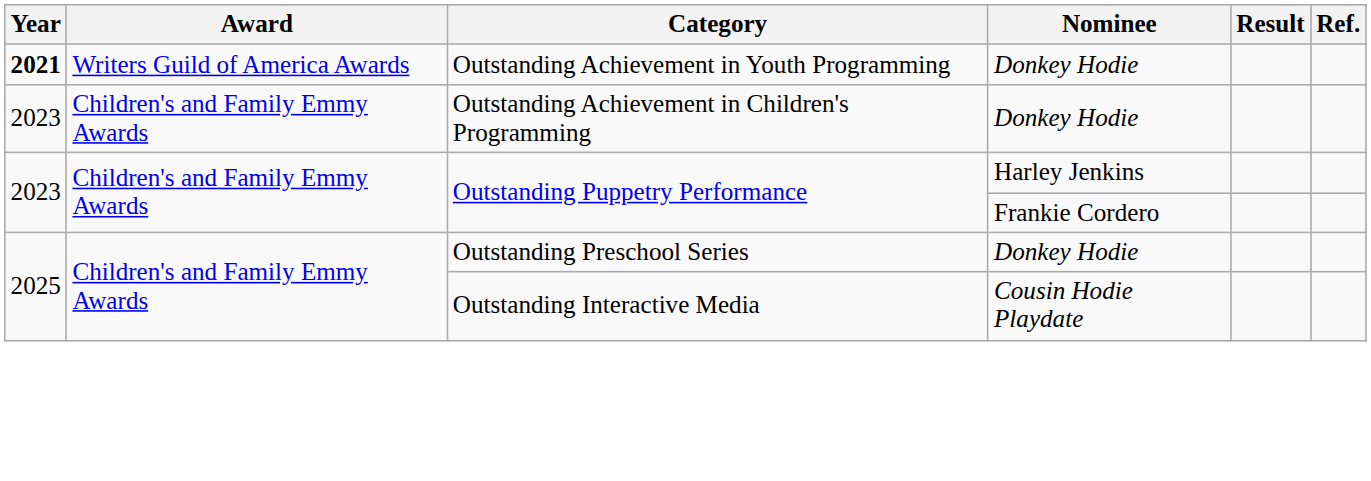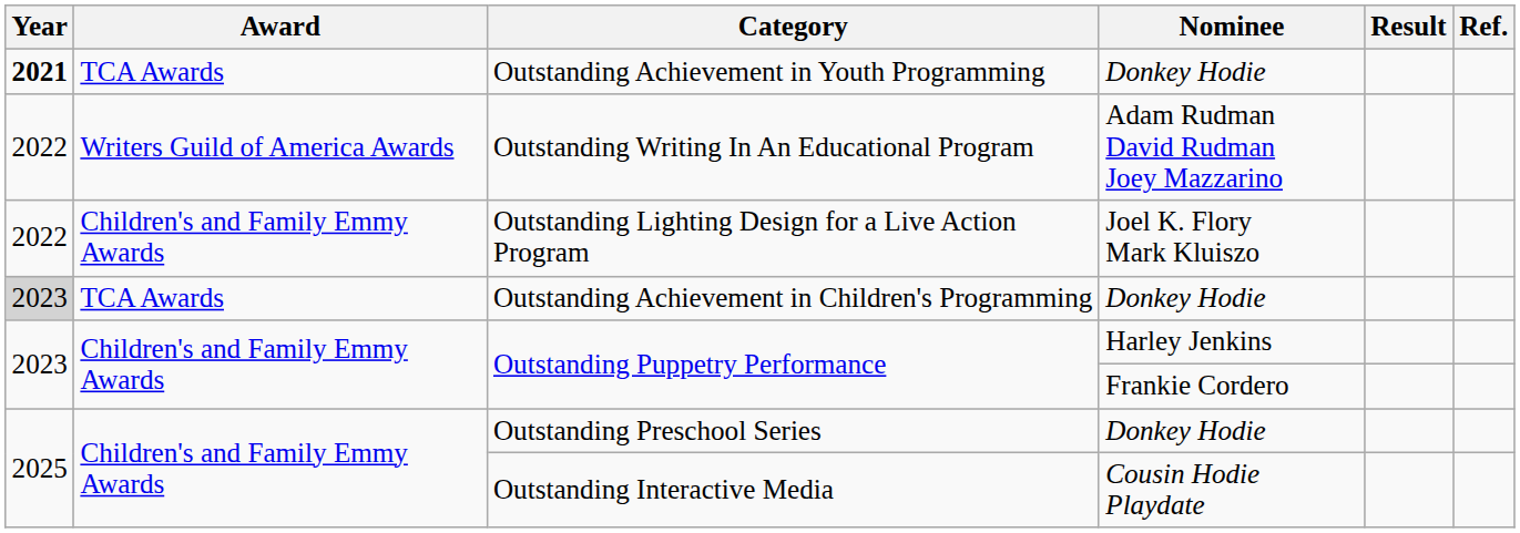 <table class="wikitable sortable">
 <tr>
 <th>Year</th>
 <th>Award</th>
 <th>Category</th>
 <th>Nominee</th>
 <th>Result</th>
 <th>Ref.</th>
 </tr>
 <tr>
 <td><strong>2021</strong></td>
-<td><a href='#'>Writers Guild of America Awards</a></td>
+<td><a href='#'>TCA Awards</a></td>
 <td>Outstanding Achievement in Youth Programming</td>
 <td><em>Donkey Hodie</em></td>
 <td></td>
 <td></td>
 </tr>
 <tr>
-<td>2023</td>
+<td>2022</td>
+<td><a href='#'>Writers Guild of America Awards</a></td>
+<td>Outstanding Writing In An Educational Program</td>
+<td>Adam Rudman<br><a href='#'>David Rudman</a><br><a href='#'>Joey Mazzarino</a></td>
+<td></td>
+<td></td>
+</tr>
+<tr>
+<td>2022</td>
 <td><a href='#'>Children's and Family Emmy Awards</a></td>
+<td>Outstanding Lighting Design for a Live Action Program</td>
+<td>Joel K. Flory<br>Mark Kluiszo</td>
+<td></td>
+<td></td>
+</tr>
+<tr>
+<td style="background: lightgrey;">2023</td>
+<td><a href='#'>TCA Awards</a></td>
 <td>Outstanding Achievement in Children's Programming</td>
 <td><em>Donkey Hodie</em></td>
 <td></td>
 <td></td>
 </tr>
 <tr>
 <td rowspan="2">2023</td>
 <td rowspan="2"><a href='#'>Children's and Family Emmy Awards</a></td>
 <td rowspan="2"><a href='#'>Outstanding Puppetry Performance</a></td>
 <td>Harley Jenkins</td>
 <td></td>
 <td></td>
 </tr>
 <tr>
 <td>Frankie Cordero</td>
 <td></td>
 <td></td>
 </tr>
 <tr>
 <td rowspan="2">2025</td>
 <td rowspan="2"><a href='#'>Children's and Family Emmy Awards</a></td>
 <td>Outstanding Preschool Series</td>
 <td><em>Donkey Hodie</em></td>
 <td></td>
 <td></td>
 </tr>
 <tr>
 <td>Outstanding Interactive Media</td>
 <td><em>Cousin Hodie Playdate</em></td>
 <td></td>
 <td></td>
 </tr>
 </table>
